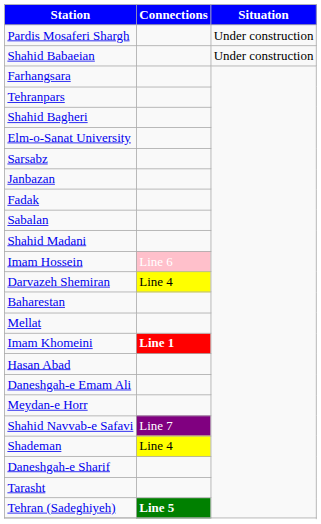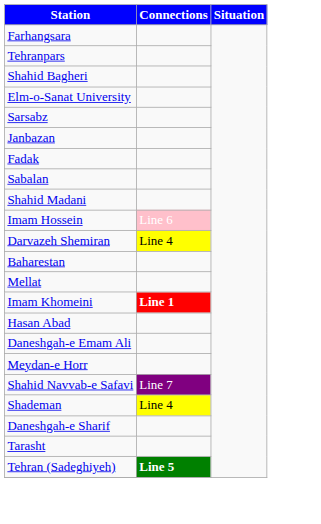 <table class="wikitable">
 <tr>
 <th style="background: blue; color: white;">Station</th>
 <th style="background: blue; color: white;">Connections</th>
 <th style="background: blue; color: white;">Situation</th>
-</tr>
-<tr !>
-<td><a href='#'>Pardis Mosaferi Shargh</a></td>
-<td></td>
-<td>Under construction</td>
-</tr>
-<tr>
-<td><a href='#'>Shahid Babaeian</a></td>
-<td></td>
-<td>Under construction</td>
 </tr>
 <tr>
 <td><a href='#'>Farhangsara</a></td>
 <td></td>
 </tr>
 <tr>
 <td><a href='#'>Tehranpars</a></td>
 <td></td>
 </tr>
 <tr>
 <td><a href='#'>Shahid Bagheri</a></td>
 <td></td>
 </tr>
 <tr>
 <td><a href='#'>Elm-o-Sanat University</a></td>
 <td></td>
 </tr>
 <tr>
 <td><a href='#'>Sarsabz</a></td>
 <td></td>
 </tr>
 <tr>
 <td><a href='#'>Janbazan</a></td>
 <td></td>
 </tr>
 <tr>
 <td><a href='#'>Fadak</a></td>
 <td></td>
 </tr>
 <tr>
 <td><a href='#'>Sabalan</a></td>
 <td></td>
 </tr>
 <tr>
 <td><a href='#'>Shahid Madani</a></td>
 <td></td>
 </tr>
 <tr>
 <td><a href='#'>Imam Hossein</a></td>
 <td style="background: pink; color: white;">Line 6</td>
 </tr>
 <tr>
 <td><a href='#'>Darvazeh Shemiran</a></td>
 <td style="background: yellow;">Line 4</td>
 </tr>
 <tr>
 <td><a href='#'>Baharestan</a></td>
 <td></td>
 </tr>
 <tr>
 <td><a href='#'>Mellat</a></td>
 <td></td>
 </tr>
 <tr>
 <td><a href='#'>Imam Khomeini</a></td>
 <td style="background: red; color: white;"><strong>Line 1</strong></td>
 </tr>
 <tr>
 <td><a href='#'>Hasan Abad</a></td>
 <td></td>
 </tr>
 <tr>
 <td><a href='#'>Daneshgah-e Emam Ali</a></td>
 <td></td>
 </tr>
 <tr>
 <td><a href='#'>Meydan-e Horr</a></td>
 <td></td>
 </tr>
 <tr>
 <td><a href='#'>Shahid Navvab-e Safavi</a></td>
 <td style="background: purple; color: white;">Line 7</td>
 </tr>
 <tr>
 <td><a href='#'>Shademan</a></td>
 <td style="background: yellow;">Line 4</td>
 </tr>
 <tr>
 <td><a href='#'>Daneshgah-e Sharif</a></td>
 <td></td>
 </tr>
 <tr>
 <td><a href='#'>Tarasht</a></td>
 <td></td>
 </tr>
 <tr>
 <td><a href='#'>Tehran (Sadeghiyeh)</a></td>
 <td style="background: green; color: white;"><strong>Line 5</strong></td>
 </tr>
 <tr>
 </tr>
 </table>
